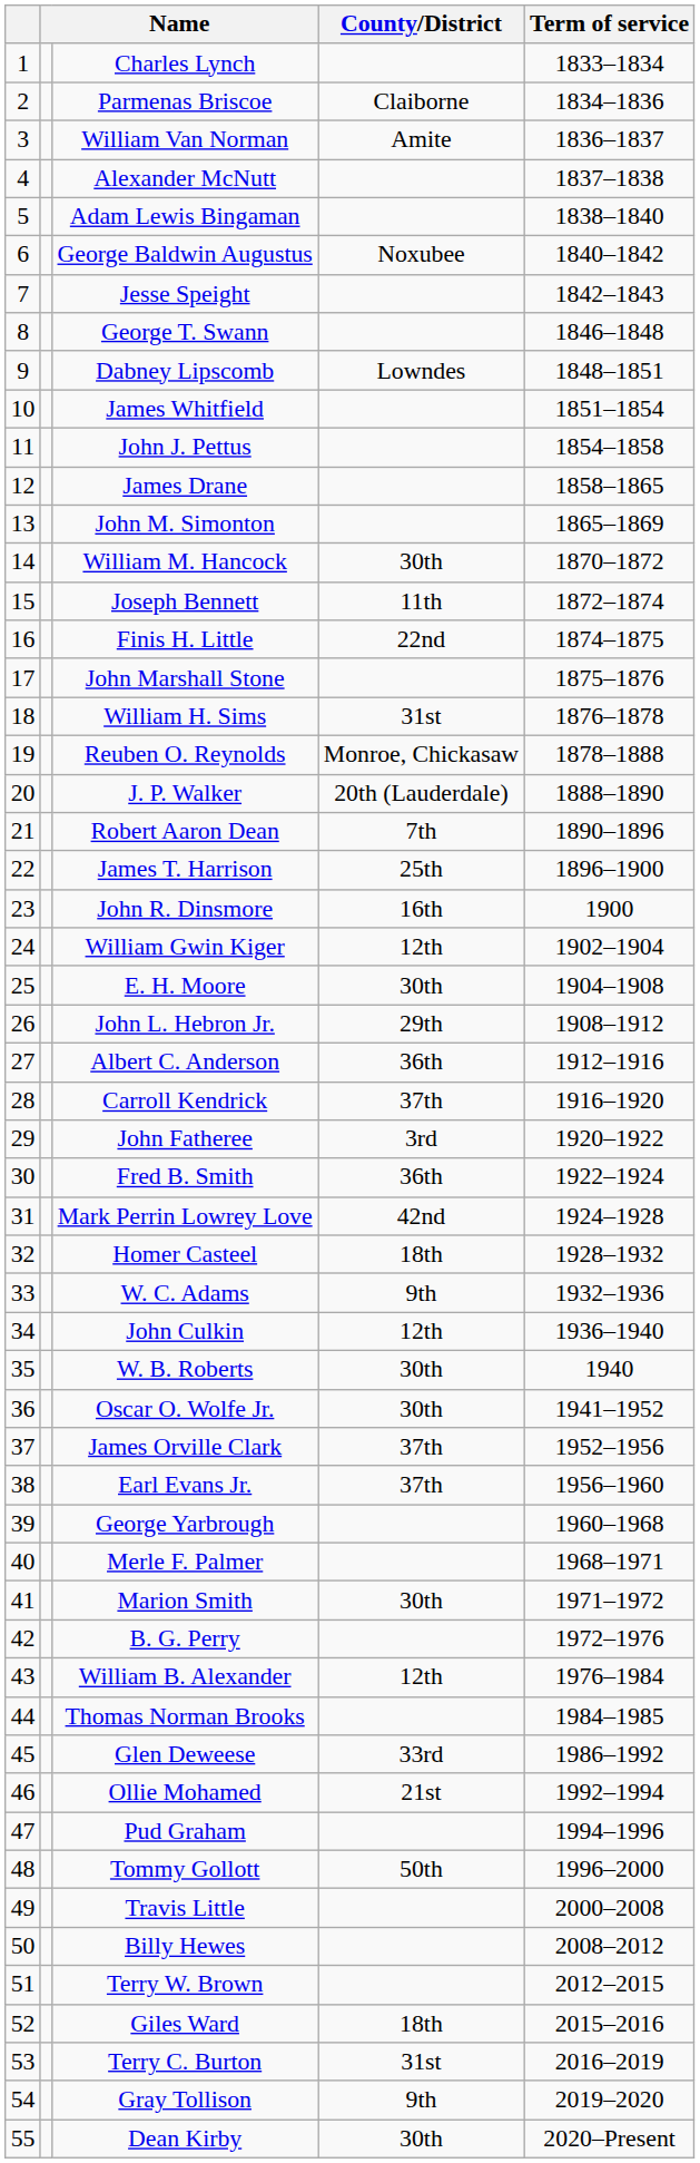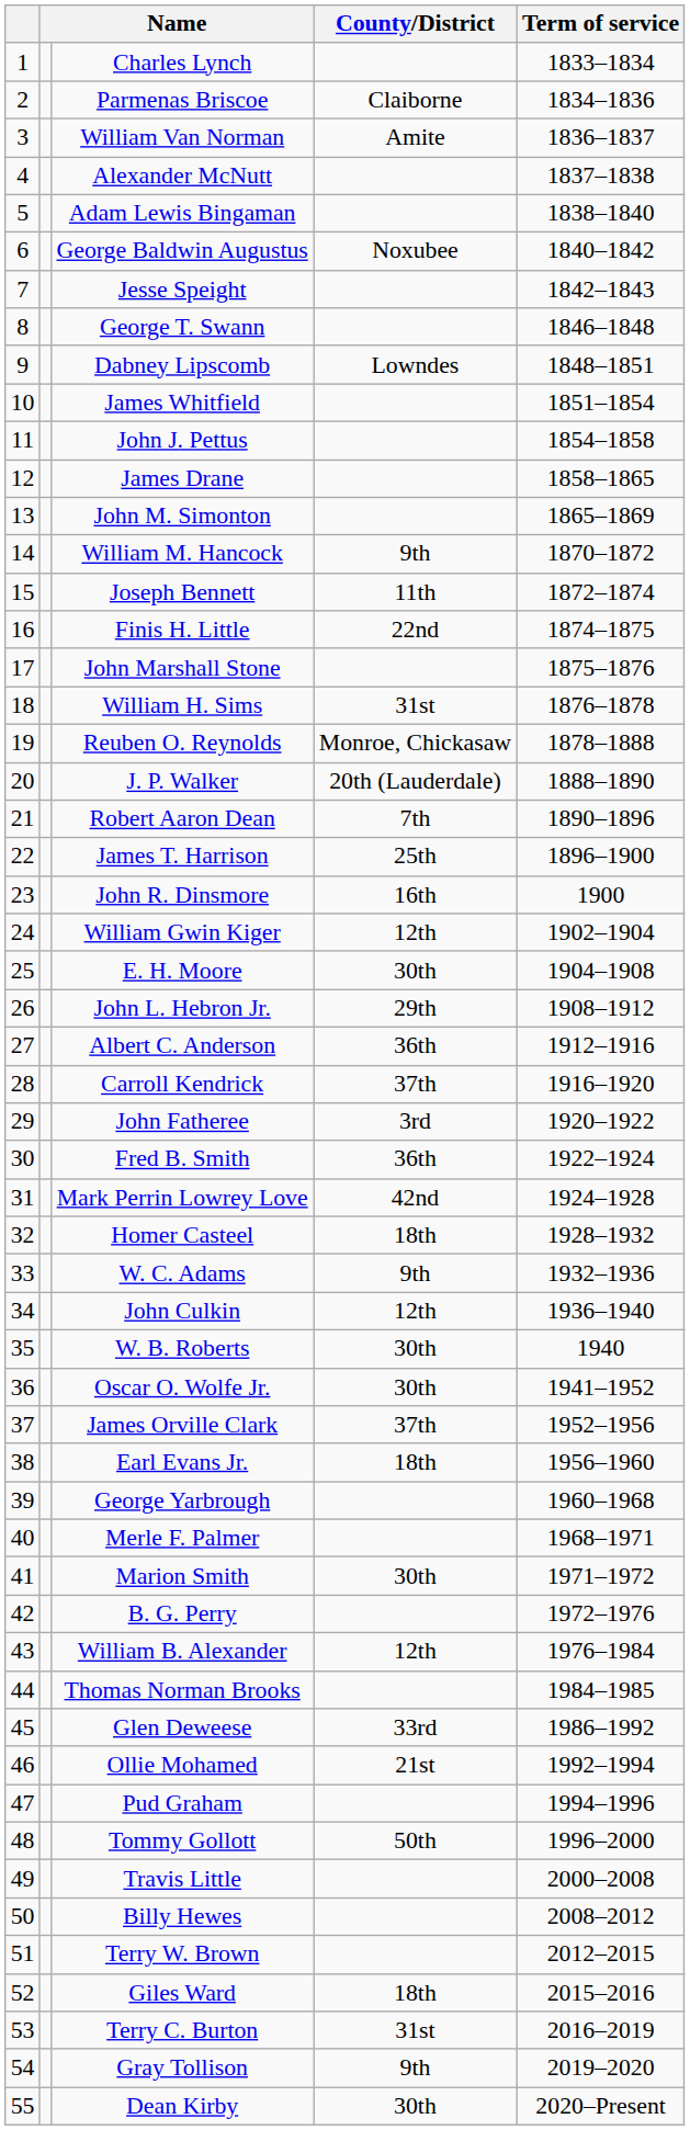 <table class="wikitable sortable mw-collapsible mw-collapsed" style="text-align: center">
 <tr>
 <th></th>
 <th colspan="2">Name</th>
 <th><a href='#'>County</a>/District</th>
 <th class="unsortable">Term of service</th>
 </tr>
 <tr>
 <td>1</td>
 <td></td>
 <td><a href='#'>Charles Lynch</a></td>
 <td></td>
 <td>1833–1834</td>
 </tr>
 <tr>
 <td>2</td>
 <td></td>
 <td><a href='#'>Parmenas Briscoe</a></td>
 <td>Claiborne</td>
 <td>1834–1836</td>
 </tr>
 <tr>
 <td>3</td>
 <td></td>
 <td><a href='#'>William Van Norman</a></td>
 <td>Amite</td>
 <td>1836–1837</td>
 </tr>
 <tr>
 <td>4</td>
 <td></td>
 <td><a href='#'>Alexander McNutt</a></td>
 <td></td>
 <td>1837–1838</td>
 </tr>
 <tr>
 <td>5</td>
 <td></td>
 <td><a href='#'>Adam Lewis Bingaman</a></td>
 <td></td>
 <td>1838–1840</td>
 </tr>
 <tr>
 <td>6</td>
 <td></td>
 <td><a href='#'>George Baldwin Augustus</a></td>
 <td>Noxubee</td>
 <td>1840–1842</td>
 </tr>
 <tr>
 <td>7</td>
 <td></td>
 <td><a href='#'>Jesse Speight</a></td>
 <td></td>
 <td>1842–1843</td>
 </tr>
 <tr>
 <td>8</td>
 <td></td>
 <td><a href='#'>George T. Swann</a></td>
 <td></td>
 <td>1846–1848</td>
 </tr>
 <tr>
 <td>9</td>
 <td></td>
 <td><a href='#'>Dabney Lipscomb</a></td>
 <td>Lowndes</td>
 <td>1848–1851</td>
 </tr>
 <tr>
 <td>10</td>
 <td></td>
 <td><a href='#'>James Whitfield</a></td>
 <td></td>
 <td>1851–1854</td>
 </tr>
 <tr>
 <td>11</td>
 <td></td>
 <td><a href='#'>John J. Pettus</a></td>
 <td></td>
 <td>1854–1858</td>
 </tr>
 <tr>
 <td>12</td>
 <td></td>
 <td><a href='#'>James Drane</a></td>
 <td></td>
 <td>1858–1865</td>
 </tr>
 <tr>
 <td>13</td>
 <td></td>
 <td><a href='#'>John M. Simonton</a></td>
 <td></td>
 <td>1865–1869</td>
 </tr>
 <tr>
 <td>14</td>
 <td></td>
 <td><a href='#'>William M. Hancock</a></td>
-<td>30th</td>
+<td>9th</td>
 <td>1870–1872</td>
 </tr>
 <tr>
 <td>15</td>
 <td></td>
 <td><a href='#'>Joseph Bennett</a></td>
 <td>11th</td>
 <td>1872–1874</td>
 </tr>
 <tr>
 <td>16</td>
 <td></td>
 <td><a href='#'>Finis H. Little</a></td>
 <td>22nd</td>
 <td>1874–1875</td>
 </tr>
 <tr>
 <td>17</td>
 <td></td>
 <td><a href='#'>John Marshall Stone</a></td>
 <td></td>
 <td>1875–1876</td>
 </tr>
 <tr>
 <td>18</td>
 <td></td>
 <td><a href='#'>William H. Sims</a></td>
 <td>31st</td>
 <td>1876–1878</td>
 </tr>
 <tr>
 <td>19</td>
 <td></td>
 <td><a href='#'>Reuben O. Reynolds</a></td>
 <td>Monroe, Chickasaw</td>
 <td>1878–1888</td>
 </tr>
 <tr>
 <td>20</td>
 <td></td>
 <td><a href='#'>J. P. Walker</a></td>
 <td>20th (Lauderdale)</td>
 <td>1888–1890</td>
 </tr>
 <tr>
 <td>21</td>
 <td></td>
 <td><a href='#'>Robert Aaron Dean</a></td>
 <td>7th</td>
 <td>1890–1896</td>
 </tr>
 <tr>
 <td>22</td>
 <td></td>
 <td><a href='#'>James T. Harrison</a></td>
 <td>25th</td>
 <td>1896–1900</td>
 </tr>
 <tr>
 <td>23</td>
 <td></td>
 <td><a href='#'>John R. Dinsmore</a></td>
 <td>16th</td>
 <td>1900</td>
 </tr>
 <tr>
 <td>24</td>
 <td></td>
 <td><a href='#'>William Gwin Kiger</a></td>
 <td>12th</td>
 <td>1902–1904</td>
 </tr>
 <tr>
 <td>25</td>
 <td></td>
 <td><a href='#'>E. H. Moore</a></td>
 <td>30th</td>
 <td>1904–1908</td>
 </tr>
 <tr>
 <td>26</td>
 <td></td>
 <td><a href='#'>John L. Hebron Jr.</a></td>
 <td>29th</td>
 <td>1908–1912</td>
 </tr>
 <tr>
 <td>27</td>
 <td></td>
 <td><a href='#'>Albert C. Anderson</a></td>
 <td>36th</td>
 <td>1912–1916</td>
 </tr>
 <tr>
 <td>28</td>
 <td></td>
 <td><a href='#'>Carroll Kendrick</a></td>
 <td>37th</td>
 <td>1916–1920</td>
 </tr>
 <tr>
 <td>29</td>
 <td></td>
 <td><a href='#'>John Fatheree</a></td>
 <td>3rd</td>
 <td>1920–1922</td>
 </tr>
 <tr>
 <td>30</td>
 <td></td>
 <td><a href='#'>Fred B. Smith</a></td>
 <td>36th</td>
 <td>1922–1924</td>
 </tr>
 <tr>
 <td>31</td>
 <td></td>
 <td><a href='#'>Mark Perrin Lowrey Love</a></td>
 <td>42nd</td>
 <td>1924–1928</td>
 </tr>
 <tr>
 <td>32</td>
 <td></td>
 <td><a href='#'>Homer Casteel</a></td>
 <td>18th</td>
 <td>1928–1932</td>
 </tr>
 <tr>
 <td>33</td>
 <td></td>
 <td><a href='#'>W. C. Adams</a></td>
 <td>9th</td>
 <td>1932–1936</td>
 </tr>
 <tr>
 <td>34</td>
 <td></td>
 <td><a href='#'>John Culkin</a></td>
 <td>12th</td>
 <td>1936–1940</td>
 </tr>
 <tr>
 <td>35</td>
 <td></td>
 <td><a href='#'>W. B. Roberts</a></td>
 <td>30th</td>
 <td>1940</td>
 </tr>
 <tr>
 <td>36</td>
 <td></td>
 <td><a href='#'>Oscar O. Wolfe Jr.</a></td>
 <td>30th</td>
 <td>1941–1952</td>
 </tr>
 <tr>
 <td>37</td>
 <td></td>
 <td><a href='#'>James Orville Clark</a></td>
 <td>37th</td>
 <td>1952–1956</td>
 </tr>
 <tr>
 <td>38</td>
 <td></td>
 <td><a href='#'>Earl Evans Jr.</a></td>
-<td>37th</td>
+<td>18th</td>
 <td>1956–1960</td>
 </tr>
 <tr>
 <td>39</td>
 <td></td>
 <td><a href='#'>George Yarbrough</a></td>
 <td></td>
 <td>1960–1968</td>
 </tr>
 <tr>
 <td>40</td>
 <td></td>
 <td><a href='#'>Merle F. Palmer</a></td>
 <td></td>
 <td>1968–1971</td>
 </tr>
 <tr>
 <td>41</td>
 <td></td>
 <td><a href='#'>Marion Smith</a></td>
 <td>30th</td>
 <td>1971–1972</td>
 </tr>
 <tr>
 <td>42</td>
 <td></td>
 <td><a href='#'>B. G. Perry</a></td>
 <td></td>
 <td>1972–1976</td>
 </tr>
 <tr>
 <td>43</td>
 <td></td>
 <td><a href='#'>William B. Alexander</a></td>
 <td>12th</td>
 <td>1976–1984</td>
 </tr>
 <tr>
 <td>44</td>
 <td></td>
 <td><a href='#'>Thomas Norman Brooks</a></td>
 <td></td>
 <td>1984–1985</td>
 </tr>
 <tr>
 <td>45</td>
 <td></td>
 <td><a href='#'>Glen Deweese</a></td>
 <td>33rd</td>
 <td>1986–1992</td>
 </tr>
 <tr>
 <td>46</td>
 <td></td>
 <td><a href='#'>Ollie Mohamed</a></td>
 <td>21st</td>
 <td>1992–1994</td>
 </tr>
 <tr>
 <td>47</td>
 <td></td>
 <td><a href='#'>Pud Graham</a></td>
 <td></td>
 <td>1994–1996</td>
 </tr>
 <tr>
 <td>48</td>
 <td></td>
 <td><a href='#'>Tommy Gollott</a></td>
 <td>50th</td>
 <td>1996–2000</td>
 </tr>
 <tr>
 <td>49</td>
 <td></td>
 <td><a href='#'>Travis Little</a></td>
 <td></td>
 <td>2000–2008</td>
 </tr>
 <tr>
 <td>50</td>
 <td></td>
 <td><a href='#'>Billy Hewes</a></td>
 <td></td>
 <td>2008–2012</td>
 </tr>
 <tr>
 <td>51</td>
 <td></td>
 <td><a href='#'>Terry W. Brown</a></td>
 <td></td>
 <td>2012–2015</td>
 </tr>
 <tr>
 <td>52</td>
 <td></td>
 <td><a href='#'>Giles Ward</a></td>
 <td>18th</td>
 <td>2015–2016</td>
 </tr>
 <tr>
 <td>53</td>
 <td></td>
 <td><a href='#'>Terry C. Burton</a></td>
 <td>31st</td>
 <td>2016–2019</td>
 </tr>
 <tr>
 <td>54</td>
 <td></td>
 <td><a href='#'>Gray Tollison</a></td>
 <td>9th</td>
 <td>2019–2020</td>
 </tr>
 <tr>
 <td>55</td>
 <td></td>
 <td><a href='#'>Dean Kirby</a></td>
 <td>30th</td>
 <td>2020–Present</td>
 </tr>
 </table>
